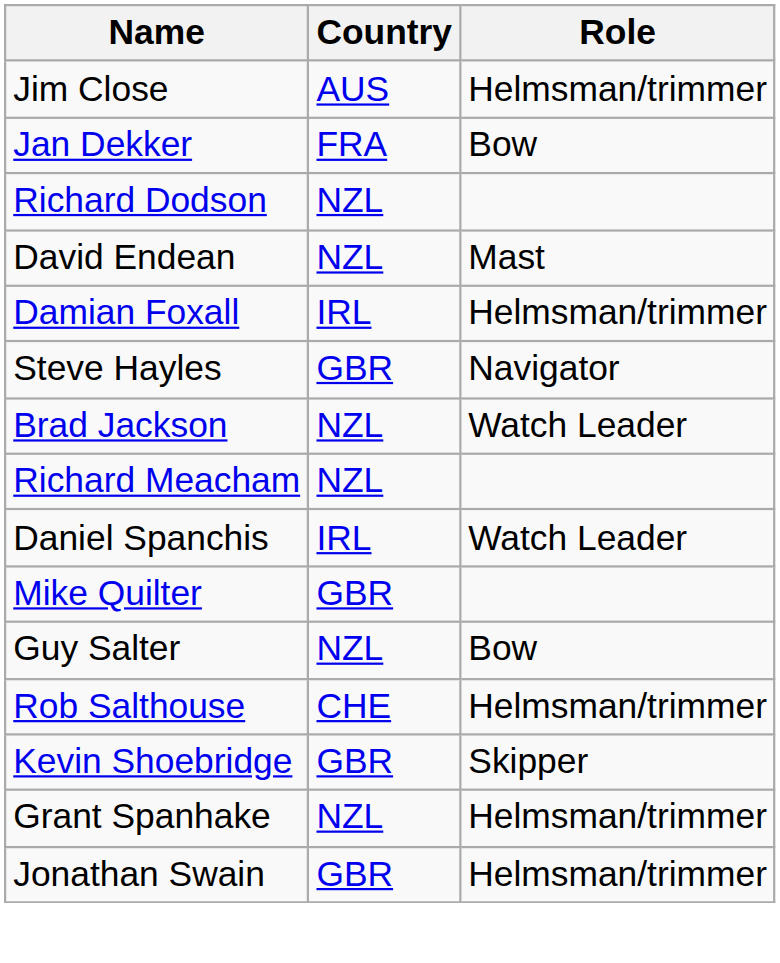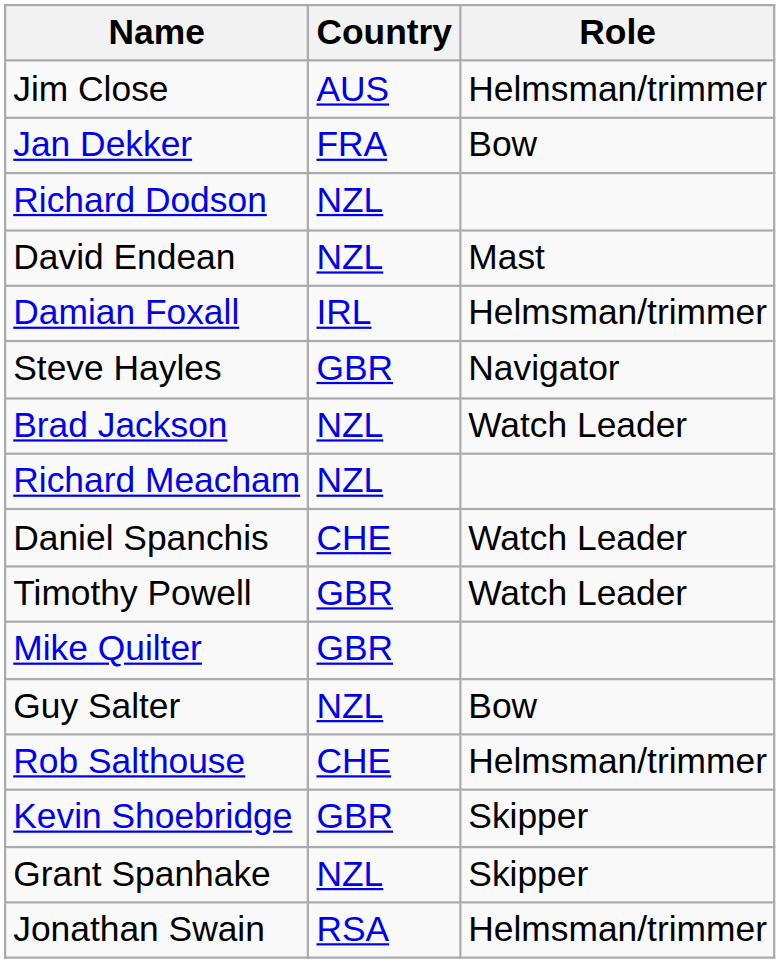 <table class=wikitable>
 <tr>
 <th>Name</th>
 <th>Country</th>
 <th>Role</th>
 </tr>
 <tr>
 <td>Jim Close</td>
 <td><a href='#'>AUS</a></td>
 <td>Helmsman/trimmer</td>
 </tr>
 <tr>
 <td><a href='#'>Jan Dekker</a></td>
 <td><a href='#'>FRA</a></td>
 <td>Bow</td>
 </tr>
 <tr>
 <td><a href='#'>Richard Dodson</a></td>
 <td><a href='#'>NZL</a></td>
 <td></td>
 </tr>
 <tr>
 <td>David Endean</td>
 <td><a href='#'>NZL</a></td>
 <td>Mast</td>
 </tr>
 <tr>
 <td><a href='#'>Damian Foxall</a></td>
 <td><a href='#'>IRL</a></td>
 <td>Helmsman/trimmer</td>
 </tr>
 <tr>
 <td>Steve Hayles</td>
 <td><a href='#'>GBR</a></td>
 <td>Navigator</td>
 </tr>
 <tr>
 <td><a href='#'>Brad Jackson</a></td>
 <td><a href='#'>NZL</a></td>
 <td>Watch Leader</td>
 </tr>
 <tr>
 <td><a href='#'>Richard Meacham</a></td>
 <td><a href='#'>NZL</a></td>
 <td></td>
 </tr>
 <tr>
 <td>Daniel Spanchis</td>
-<td><a href='#'>IRL</a></td>
+<td><a href='#'>CHE</a></td>
+<td>Watch Leader</td>
+</tr>
+<tr>
+<td>Timothy Powell</td>
+<td><a href='#'>GBR</a></td>
 <td>Watch Leader</td>
 </tr>
 <tr>
 <td><a href='#'>Mike Quilter</a></td>
 <td><a href='#'>GBR</a></td>
 <td></td>
 </tr>
 <tr>
 <td>Guy Salter</td>
 <td><a href='#'>NZL</a></td>
 <td>Bow</td>
 </tr>
 <tr>
 <td><a href='#'>Rob Salthouse</a></td>
 <td><a href='#'>CHE</a></td>
 <td>Helmsman/trimmer</td>
 </tr>
 <tr>
 <td><a href='#'>Kevin Shoebridge</a></td>
 <td><a href='#'>GBR</a></td>
 <td>Skipper</td>
 </tr>
 <tr>
 <td>Grant Spanhake</td>
 <td><a href='#'>NZL</a></td>
-<td>Helmsman/trimmer</td>
+<td>Skipper</td>
 </tr>
 <tr>
 <td>Jonathan Swain</td>
-<td><a href='#'>GBR</a></td>
+<td><a href='#'>RSA</a></td>
 <td>Helmsman/trimmer</td>
 </tr>
 </table>
